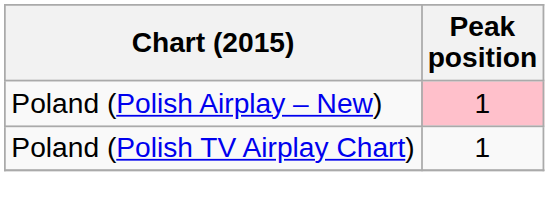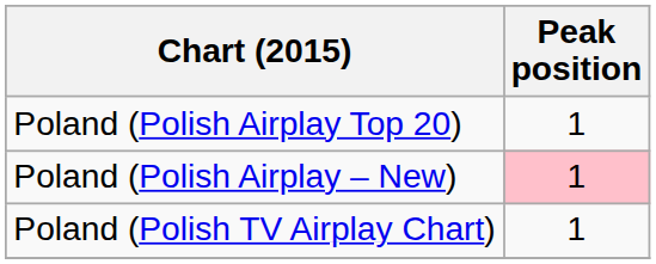 <table class="wikitable sortable">
 <tr>
 <th scope="col">Chart (2015)</th>
 <th scope="col">Peak<br>position</th>
+</tr>
+<tr>
+<td>Poland (<a href='#'>Polish Airplay Top 20</a>)</td>
+<td align=center>1</td>
 </tr>
 <tr>
 <td>Poland (<a href='#'>Polish Airplay – New</a>)</td>
 <td align=center style="background: pink;">1</td>
 </tr>
 <tr>
 <td>Poland (<a href='#'>Polish TV Airplay Chart</a>)</td>
 <td align=center>1</td>
 </tr>
 <tr>
 </tr>
 </table>
